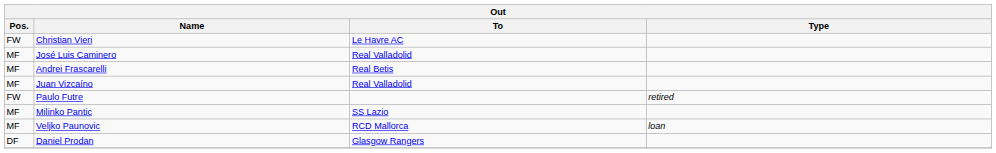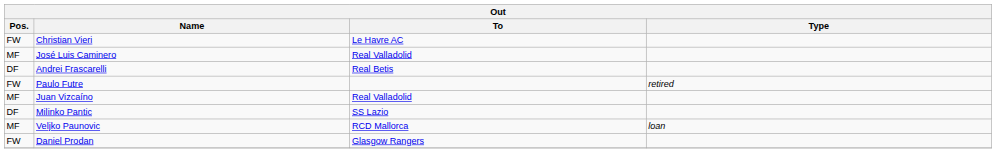 <table class="wikitable" style="font-size:90%;width:99%;">
 <tr>
 <th colspan="4">Out</th>
 </tr>
 <tr>
 <th width=3%>Pos.</th>
 <th width=32%>Name</th>
 <th width=30%>To</th>
 <th width=35%>Type</th>
 </tr>
 <tr>
 <td>FW</td>
 <td><a href='#'>Christian Vieri</a></td>
 <td><a href='#'>Le Havre AC</a></td>
 <td></td>
 </tr>
 <tr>
 <td>MF</td>
 <td><a href='#'>José Luis Caminero</a></td>
 <td><a href='#'>Real Valladolid</a></td>
 <td></td>
 </tr>
 <tr>
-<td>MF</td>
+<td>DF</td>
 <td><a href='#'>Andrei Frascarelli</a></td>
 <td><a href='#'>Real Betis</a></td>
-<td></td>
-</tr>
-<tr>
-<td>MF</td>
-<td><a href='#'>Juan Vizcaíno</a></td>
-<td><a href='#'>Real Valladolid</a></td>
 <td></td>
 </tr>
 <tr>
 <td>FW</td>
 <td><a href='#'>Paulo Futre</a></td>
 <td></td>
 <td><em>retired</em></td>
 </tr>
 <tr>
 <td>MF</td>
+<td><a href='#'>Juan Vizcaíno</a></td>
+<td><a href='#'>Real Valladolid</a></td>
+<td></td>
+</tr>
+<tr>
+<td>DF</td>
 <td><a href='#'>Milinko Pantic</a></td>
 <td><a href='#'>SS Lazio</a></td>
 <td></td>
 </tr>
 <tr>
 <td>MF</td>
 <td><a href='#'>Veljko Paunovic</a></td>
 <td><a href='#'>RCD Mallorca</a></td>
 <td><em>loan</em></td>
 </tr>
 <tr>
-<td>DF</td>
+<td>FW</td>
 <td><a href='#'>Daniel Prodan</a></td>
 <td><a href='#'>Glasgow Rangers</a></td>
 <td></td>
 </tr>
 <tr>
 </tr>
 </table>
